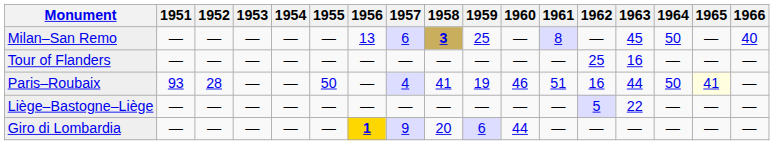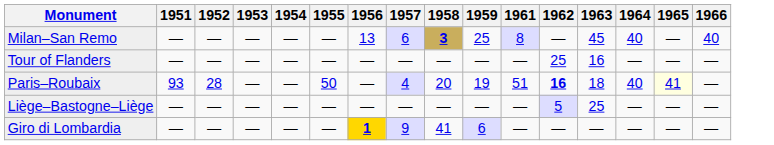 <table class="wikitable">
 <tr>
 <th><a href='#'>Monument</a></th>
 <th>1951</th>
 <th>1952</th>
 <th>1953</th>
 <th>1954</th>
 <th>1955</th>
 <th>1956</th>
 <th>1957</th>
 <th>1958</th>
 <th>1959</th>
-<th>1960</th>
 <th>1961</th>
 <th>1962</th>
 <th>1963</th>
 <th>1964</th>
 <th>1965</th>
 <th>1966</th>
 </tr>
 <tr style="text-align:center;">
 <td style="text-align:left; background:#efefef;"><a href='#'>Milan–San Remo</a></td>
 <td>—</td>
 <td>—</td>
 <td>—</td>
 <td>—</td>
 <td>—</td>
 <td><a href='#'>13</a></td>
 <td style="background:#ddf;"><a href='#'>6</a></td>
 <td style="background:#C9AE5D;"><a href='#'><strong>3</strong></a></td>
 <td><a href='#'>25</a></td>
-<td>—</td>
 <td style="background:#ddf;"><a href='#'>8</a></td>
 <td>—</td>
 <td><a href='#'>45</a></td>
-<td><a href='#'>50</a></td>
+<td><a href='#'>40</a></td>
 <td>—</td>
 <td><a href='#'>40</a></td>
 </tr>
 <tr style="text-align:center;">
 <td style="text-align:left; background:#efefef;"><a href='#'>Tour of Flanders</a></td>
-<td>—</td>
 <td>—</td>
 <td>—</td>
 <td>—</td>
 <td>—</td>
 <td>—</td>
 <td>—</td>
 <td>—</td>
 <td>—</td>
 <td>—</td>
 <td>—</td>
 <td><a href='#'>25</a></td>
 <td><a href='#'>16</a></td>
 <td>—</td>
 <td>—</td>
 <td>—</td>
 </tr>
 <tr style="text-align:center;">
 <td style="text-align:left; background:#efefef;"><a href='#'>Paris–Roubaix</a></td>
 <td><a href='#'>93</a></td>
 <td><a href='#'>28</a></td>
 <td>—</td>
 <td>—</td>
 <td><a href='#'>50</a></td>
 <td>—</td>
 <td style="background:#ddf;"><a href='#'>4</a></td>
-<td><a href='#'>41</a></td>
+<td><a href='#'>20</a></td>
 <td><a href='#'>19</a></td>
-<td><a href='#'>46</a></td>
 <td><a href='#'>51</a></td>
-<td><a href='#'>16</a></td>
-<td><a href='#'>44</a></td>
-<td><a href='#'>50</a></td>
+<td><strong><a href='#'>16</a></strong></td>
+<td><a href='#'>18</a></td>
+<td><a href='#'>40</a></td>
 <td style="background: lightyellow;"><a href='#'>41</a></td>
 <td>—</td>
 </tr>
 <tr style="text-align:center;">
 <td style="text-align:left; background:#efefef;"><a href='#'>Liège–Bastogne–Liège</a></td>
 <td>—</td>
 <td>—</td>
 <td>—</td>
 <td>—</td>
 <td>—</td>
 <td>—</td>
 <td>—</td>
 <td>—</td>
 <td>—</td>
 <td>—</td>
-<td>—</td>
 <td style="background:#ddf;"><a href='#'>5</a></td>
-<td><a href='#'>22</a></td>
+<td><a href='#'>25</a></td>
 <td>—</td>
 <td>—</td>
 <td>—</td>
 </tr>
 <tr style="text-align:center;">
 <td style="text-align:left; background:#efefef;"><a href='#'>Giro di Lombardia</a></td>
 <td>—</td>
 <td>—</td>
 <td>—</td>
 <td>—</td>
 <td>—</td>
 <td style="background:gold;"><a href='#'><strong>1</strong></a></td>
 <td style="background:#ddf;"><a href='#'>9</a></td>
-<td><a href='#'>20</a></td>
+<td><a href='#'>41</a></td>
 <td style="background:#ddf;"><a href='#'>6</a></td>
-<td><a href='#'>44</a></td>
 <td>—</td>
 <td>—</td>
 <td>—</td>
 <td>—</td>
 <td>—</td>
 <td>—</td>
 </tr>
 </table>
